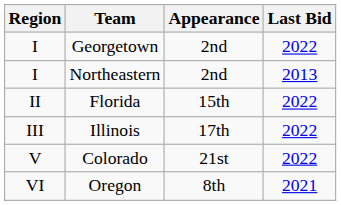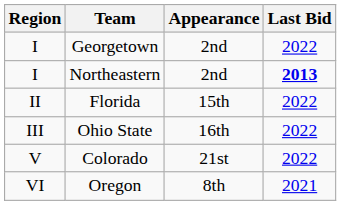 <table class="wikitable sortable" style="text-align:center">
 <tr>
 <th>Region</th>
 <th>Team</th>
 <th>Appearance</th>
 <th>Last Bid</th>
 </tr>
 <tr>
 <td>I</td>
 <td>Georgetown</td>
 <td>2nd</td>
 <td><a href='#'>2022</a></td>
 </tr>
 <tr>
 <td>I</td>
 <td>Northeastern</td>
 <td>2nd</td>
-<td><a href='#'>2013</a></td>
+<td><strong><a href='#'>2013</a></strong></td>
 </tr>
 <tr>
 <td>II</td>
 <td>Florida</td>
 <td>15th</td>
 <td><a href='#'>2022</a></td>
 </tr>
 <tr>
 <td>III</td>
-<td>Illinois</td>
-<td>17th</td>
+<td>Ohio State</td>
+<td>16th</td>
 <td><a href='#'>2022</a></td>
 </tr>
 <tr>
 <td>V</td>
 <td>Colorado</td>
 <td>21st</td>
 <td><a href='#'>2022</a></td>
 </tr>
 <tr>
 <td>VI</td>
 <td>Oregon</td>
 <td>8th</td>
 <td><a href='#'>2021</a></td>
 </tr>
 </table>
